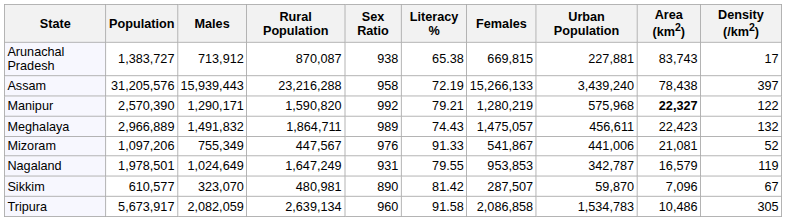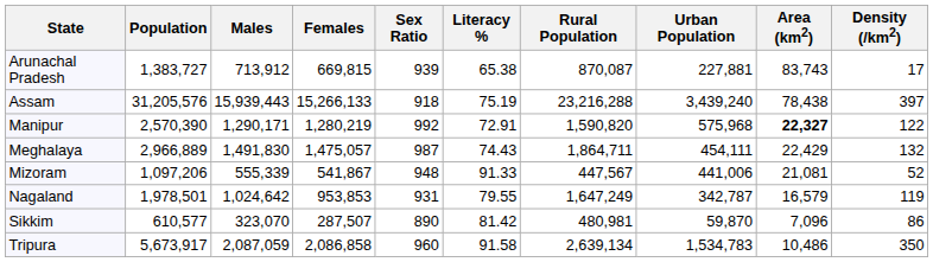 <table class="wikitable sortable" style="font-size:0.9em; background:#fff; width:100%; text-align:right;">
 <tr>
 <th>State</th>
 <th>Population</th>
 <th>Males</th>
-<th>Rural Population</th>
+<th>Females</th>
 <th>Sex Ratio</th>
 <th>Literacy %</th>
-<th>Females</th>
+<th>Rural Population</th>
 <th>Urban Population</th>
 <th>Area (km<sup>2</sup>)</th>
 <th>Density (/km<sup>2</sup>)</th>
 </tr>
 <tr>
 <td style="background:#f7f7fe;text-align:left;">Arunachal Pradesh</td>
 <td>1,383,727</td>
 <td>713,912</td>
+<td>669,815</td>
+<td>939</td>
+<td>65.38</td>
 <td>870,087</td>
-<td>938</td>
-<td>65.38</td>
-<td>669,815</td>
 <td>227,881</td>
 <td>83,743</td>
 <td>17</td>
 </tr>
 <tr>
 <td style="background:#f7f7fe;text-align:left;">Assam</td>
 <td>31,205,576</td>
 <td>15,939,443</td>
+<td>15,266,133</td>
+<td>918</td>
+<td>75.19</td>
 <td>23,216,288</td>
-<td>958</td>
-<td>72.19</td>
-<td>15,266,133</td>
 <td>3,439,240</td>
 <td>78,438</td>
 <td>397</td>
 </tr>
 <tr>
 <td style="background:#f7f7fe;text-align:left;">Manipur</td>
 <td>2,570,390</td>
 <td>1,290,171</td>
+<td>1,280,219</td>
+<td>992</td>
+<td>72.91</td>
 <td>1,590,820</td>
-<td>992</td>
-<td>79.21</td>
-<td>1,280,219</td>
 <td>575,968</td>
 <td><strong>22,327</strong></td>
 <td>122</td>
 </tr>
 <tr>
 <td style="background:#f7f7fe;text-align:left;">Meghalaya</td>
 <td>2,966,889</td>
-<td>1,491,832</td>
+<td>1,491,830</td>
+<td>1,475,057</td>
+<td>987</td>
+<td>74.43</td>
 <td>1,864,711</td>
-<td>989</td>
-<td>74.43</td>
-<td>1,475,057</td>
-<td>456,611</td>
-<td>22,423</td>
+<td>454,111</td>
+<td>22,429</td>
 <td>132</td>
 </tr>
 <tr>
 <td style="background:#f7f7fe;text-align:left;">Mizoram</td>
 <td>1,097,206</td>
-<td>755,349</td>
+<td>555,339</td>
+<td>541,867</td>
+<td>948</td>
+<td>91.33</td>
 <td>447,567</td>
-<td>976</td>
-<td>91.33</td>
-<td>541,867</td>
 <td>441,006</td>
 <td>21,081</td>
 <td>52</td>
 </tr>
 <tr>
 <td style="background:#f7f7fe;text-align:left;">Nagaland</td>
 <td>1,978,501</td>
-<td>1,024,649</td>
-<td>1,647,249</td>
+<td>1,024,642</td>
+<td>953,853</td>
 <td>931</td>
 <td>79.55</td>
-<td>953,853</td>
+<td>1,647,249</td>
 <td>342,787</td>
 <td>16,579</td>
 <td>119</td>
 </tr>
 <tr>
 <td style="background:#f7f7fe;text-align:left;">Sikkim</td>
 <td>610,577</td>
 <td>323,070</td>
-<td>480,981</td>
+<td>287,507</td>
 <td>890</td>
 <td>81.42</td>
-<td>287,507</td>
+<td>480,981</td>
 <td>59,870</td>
 <td>7,096</td>
-<td>67</td>
+<td>86</td>
 </tr>
 <tr>
 <td style="background:#f7f7fe;text-align:left;">Tripura</td>
 <td>5,673,917</td>
-<td>2,082,059</td>
-<td>2,639,134</td>
+<td>2,087,059</td>
+<td>2,086,858</td>
 <td>960</td>
 <td>91.58</td>
-<td>2,086,858</td>
+<td>2,639,134</td>
 <td>1,534,783</td>
 <td>10,486</td>
-<td>305</td>
+<td>350</td>
 </tr>
 </table>
